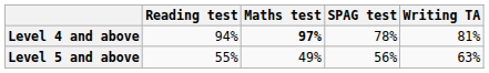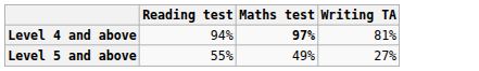 <table class="wikitable" style="text-align: right;">
 <tr>
 <th></th>
 <th>Reading test</th>
 <th>Maths test</th>
-<th>SPAG test</th>
 <th>Writing TA</th>
 </tr>
 <tr>
 <th>Level 4 and above</th>
 <td>94%</td>
 <td><strong>97%</strong></td>
-<td>78%</td>
 <td>81%</td>
 </tr>
 <tr>
 <th>Level 5 and above</th>
 <td>55%</td>
 <td>49%</td>
-<td>56%</td>
-<td>63%</td>
+<td>27%</td>
 </tr>
 </table>
